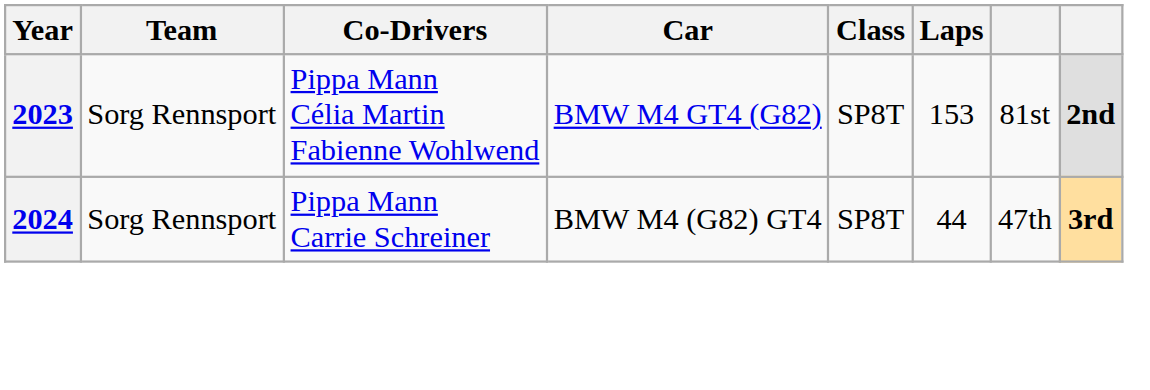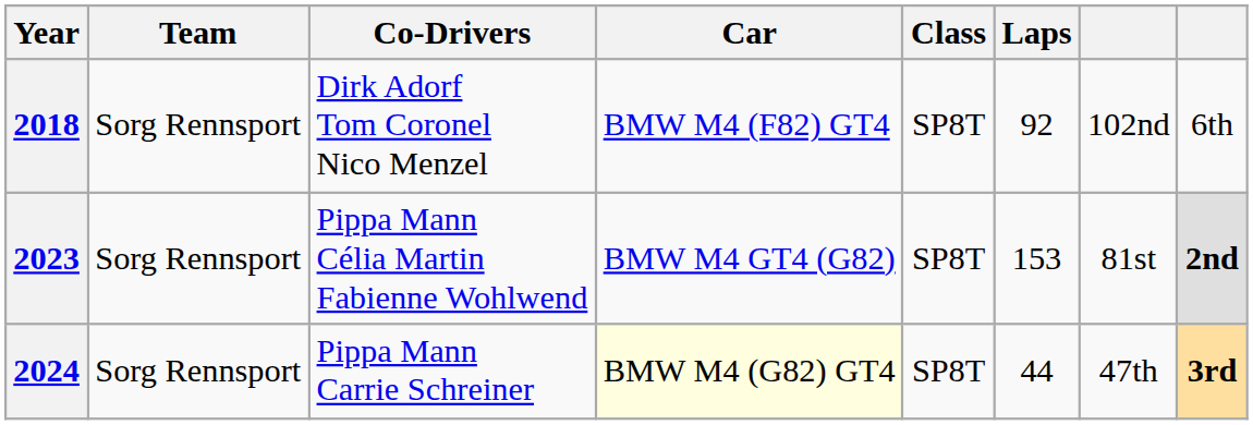 <table class="wikitable" style="font-size:85%">
 <tr>
 <th>Year</th>
 <th>Team</th>
 <th>Co-Drivers</th>
 <th>Car</th>
 <th>Class</th>
 <th>Laps</th>
 <th></th>
 <th></th>
+</tr>
+<tr style="text-align:center;">
+<th><a href='#'>2018</a></th>
+<td align="left" nowrap> Sorg Rennsport</td>
+<td align="left" nowrap> <a href='#'>Dirk Adorf</a><br> <a href='#'>Tom Coronel</a><br> Nico Menzel</td>
+<td align="left" nowrap><a href='#'>BMW M4 (F82) GT4</a></td>
+<td>SP8T</td>
+<td>92</td>
+<td>102nd</td>
+<td>6th</td>
 </tr>
 <tr style="text-align:center;">
 <th><a href='#'>2023</a></th>
 <td align="left" nowrap> Sorg Rennsport</td>
 <td align="left"> <a href='#'>Pippa Mann</a><br> <a href='#'>Célia Martin</a><br> <a href='#'>Fabienne Wohlwend</a></td>
 <td align="left" nowrap><a href='#'>BMW M4 GT4 (G82)</a></td>
 <td>SP8T</td>
 <td>153</td>
 <td>81st</td>
 <td style="background:#dfdfdf"><strong>2nd</strong></td>
 </tr>
 <tr style="text-align:center;">
 <th><a href='#'>2024</a></th>
 <td align="left" nowrap> Sorg Rennsport</td>
 <td align="left"> <a href='#'>Pippa Mann</a><br> <a href='#'>Carrie Schreiner</a><br></td>
-<td align="left" nowrap>BMW M4 (G82) GT4</td>
+<td align="left" nowrap style="background: lightyellow;">BMW M4 (G82) GT4</td>
 <td>SP8T</td>
 <td>44</td>
 <td>47th</td>
 <td style="background:#FFDF9F;"><strong>3rd</strong></td>
 </tr>
 </table>
